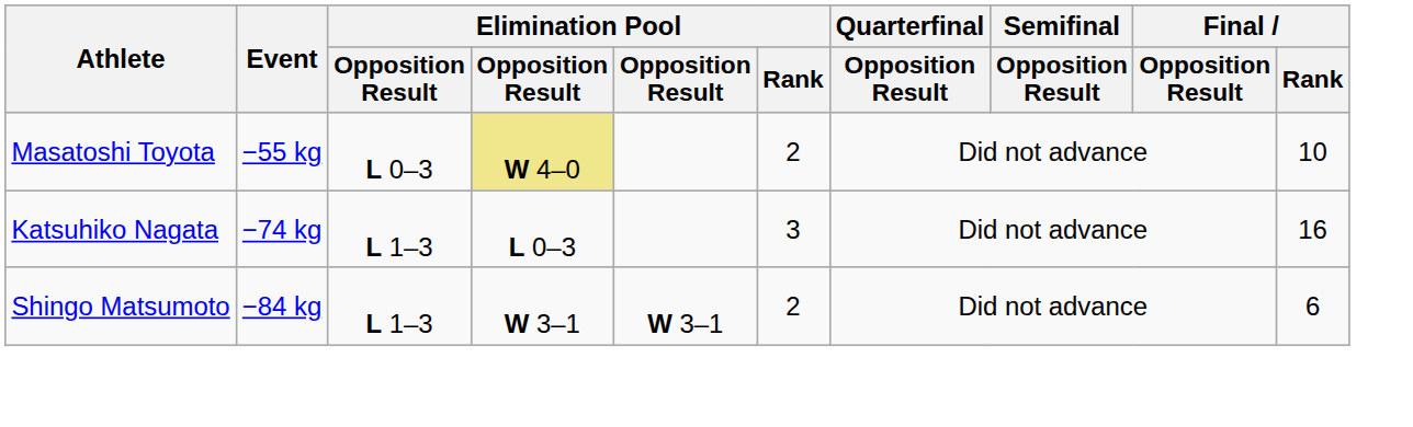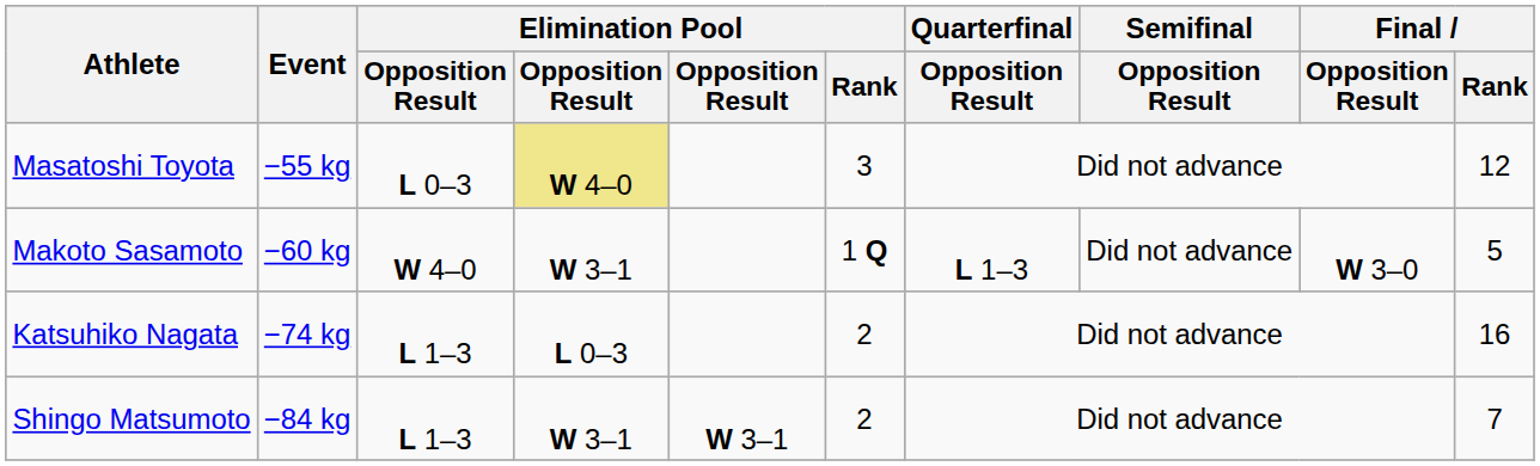 <table class="wikitable" style="font-size:90%">
 <tr>
 <th rowspan="2">Athlete</th>
 <th rowspan="2">Event</th>
 <th colspan=4>Elimination Pool</th>
 <th>Quarterfinal</th>
 <th>Semifinal</th>
 <th colspan=2>Final / </th>
 </tr>
 <tr style="font-size: 95%">
 <th>Opposition<br>Result</th>
 <th>Opposition<br>Result</th>
 <th>Opposition<br>Result</th>
 <th>Rank</th>
 <th>Opposition<br>Result</th>
 <th>Opposition<br>Result</th>
 <th>Opposition<br>Result</th>
 <th>Rank</th>
 </tr>
 <tr align=center>
 <td align=left><a href='#'>Masatoshi Toyota</a></td>
 <td align=left><a href='#'>−55 kg</a></td>
 <td><br><strong>L</strong> 0–3 <sup></sup></td>
 <td style="background: khaki;"><br><strong>W</strong> 4–0 <sup></sup></td>
 <td></td>
-<td>2</td>
+<td>3</td>
 <td colspan=3>Did not advance</td>
-<td>10</td>
+<td>12</td>
+</tr>
+<tr align=center>
+<td align=left><a href='#'>Makoto Sasamoto</a></td>
+<td align=left><a href='#'>−60 kg</a></td>
+<td><br><strong>W</strong> 4–0 <sup></sup></td>
+<td><br><strong>W</strong> 3–1 <sup></sup></td>
+<td></td>
+<td>1 <strong>Q</strong></td>
+<td><br><strong>L</strong> 1–3 <sup></sup></td>
+<td>Did not advance</td>
+<td><br><strong>W</strong> 3–0 <sup></sup></td>
+<td>5</td>
 </tr>
 <tr align=center>
 <td align=left><a href='#'>Katsuhiko Nagata</a></td>
 <td align=left><a href='#'>−74 kg</a></td>
 <td><br><strong>L</strong> 1–3 <sup></sup></td>
 <td><br><strong>L</strong> 0–3 <sup></sup></td>
 <td></td>
-<td>3</td>
+<td>2</td>
 <td colspan=3>Did not advance</td>
 <td>16</td>
 </tr>
 <tr align=center>
 <td align=left><a href='#'>Shingo Matsumoto</a></td>
 <td align=left><a href='#'>−84 kg</a></td>
 <td><br><strong>L</strong> 1–3 <sup></sup></td>
 <td><br><strong>W</strong> 3–1 <sup></sup></td>
 <td><br><strong>W</strong> 3–1 <sup></sup></td>
 <td>2</td>
 <td colspan=3>Did not advance</td>
-<td>6</td>
+<td>7</td>
 </tr>
 </table>
